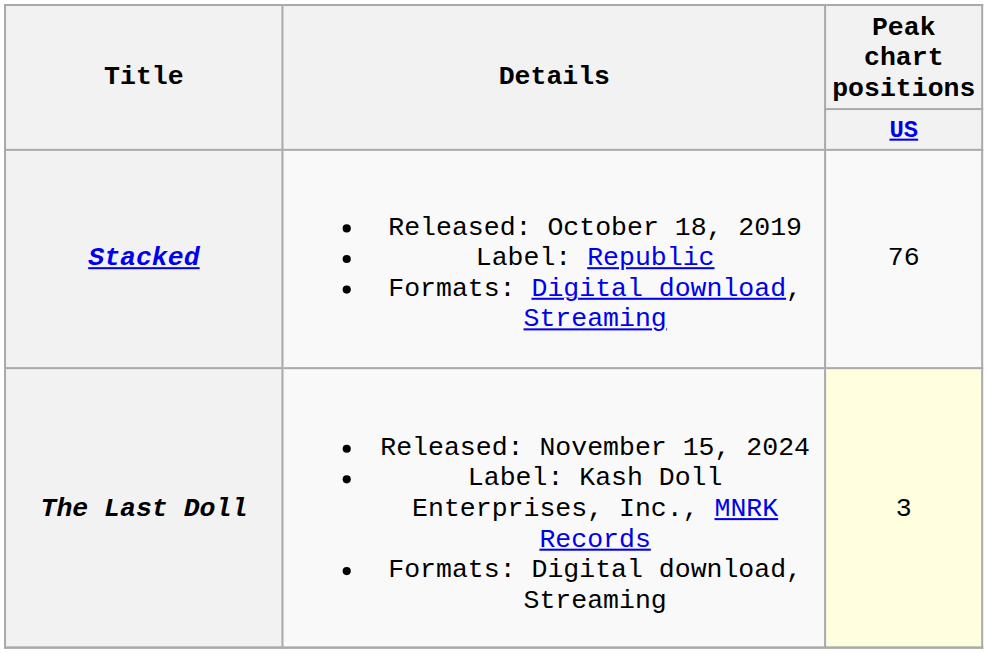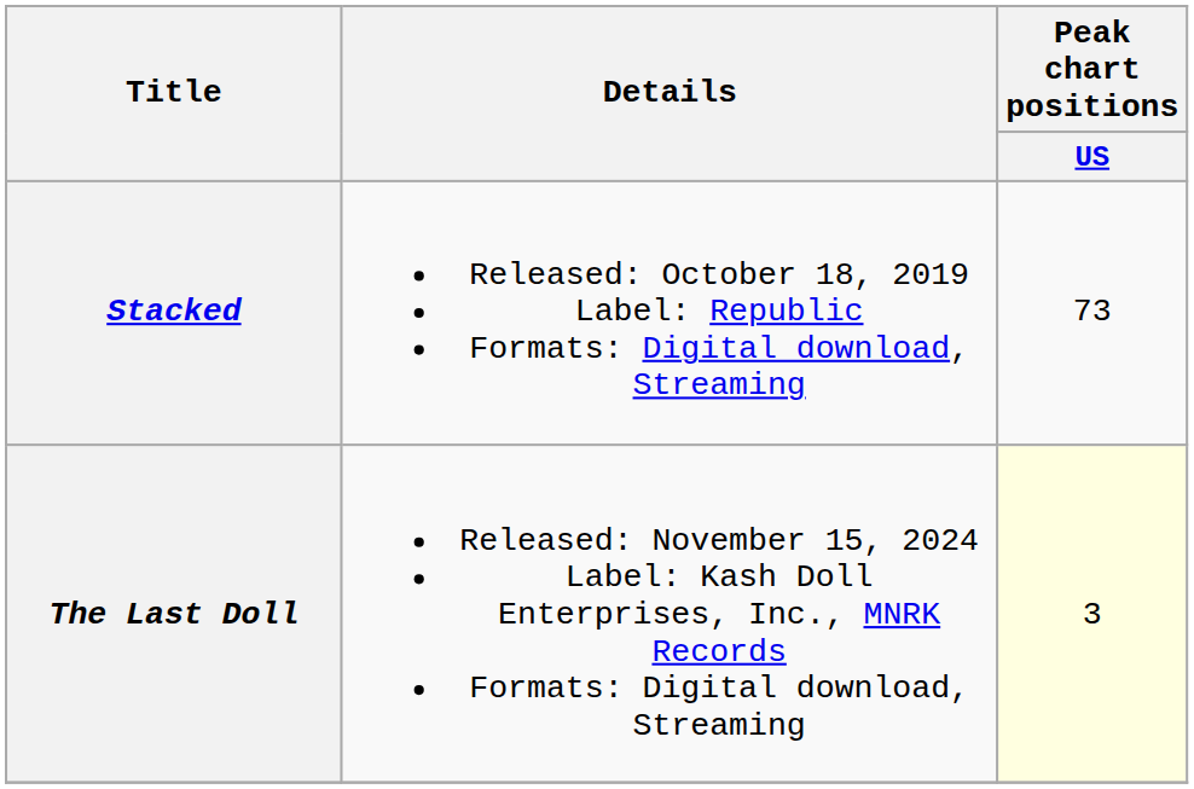 <table class="wikitable plainrowheaders" style="text-align:center">
 <tr>
 <th scope="col" rowspan="2" style="width:10em">Title</th>
 <th scope="col" rowspan="2" style="width:20em">Details</th>
 <th scope="col">Peak chart positions</th>
 </tr>
 <tr>
 <th style="width:3em;font-size:90%;"><a href='#'>US</a><br></th>
 </tr>
 <tr>
 <th scope="row"><em><a href='#'>Stacked</a></em></th>
 <td><br><ul><li>Released: October 18, 2019</li><li>Label: <a href='#'>Republic</a></li><li>Formats: <a href='#'>Digital download</a>, <a href='#'>Streaming</a></li></ul></td>
-<td>76</td>
+<td>73</td>
 </tr>
 <tr>
 <th scope="row"><em>The Last Doll</em></th>
 <td><br><ul><li>Released: November 15, 2024</li><li>Label: Kash Doll Enterprises, Inc., <a href='#'>MNRK Records</a></li><li>Formats: Digital download, Streaming</li></ul></td>
 <td style="background: lightyellow;">3</td>
 </tr>
 <tr>
 </tr>
 </table>
